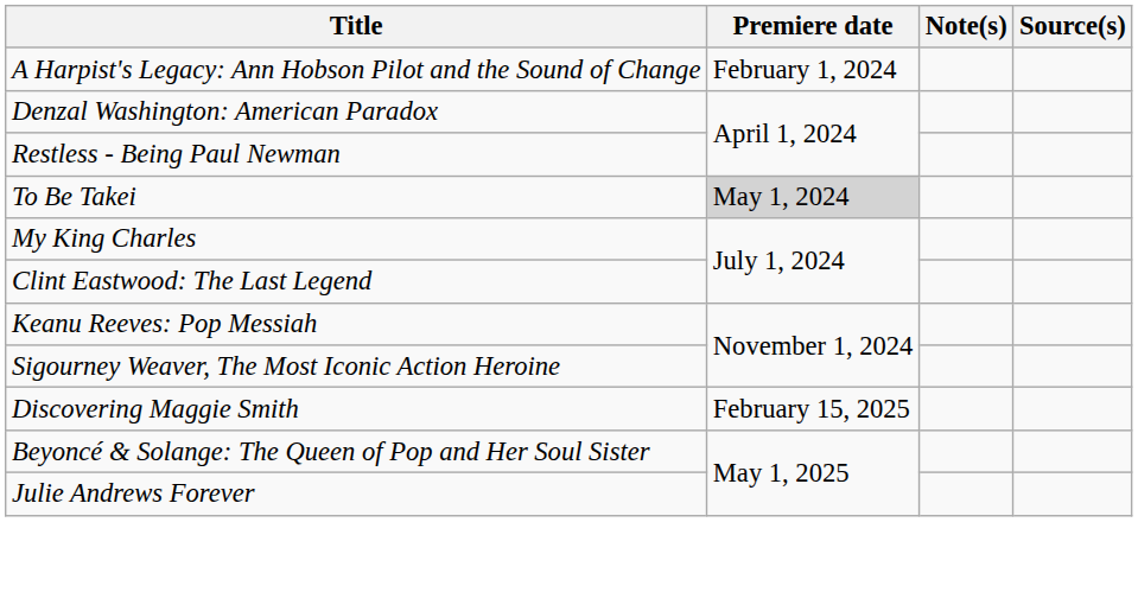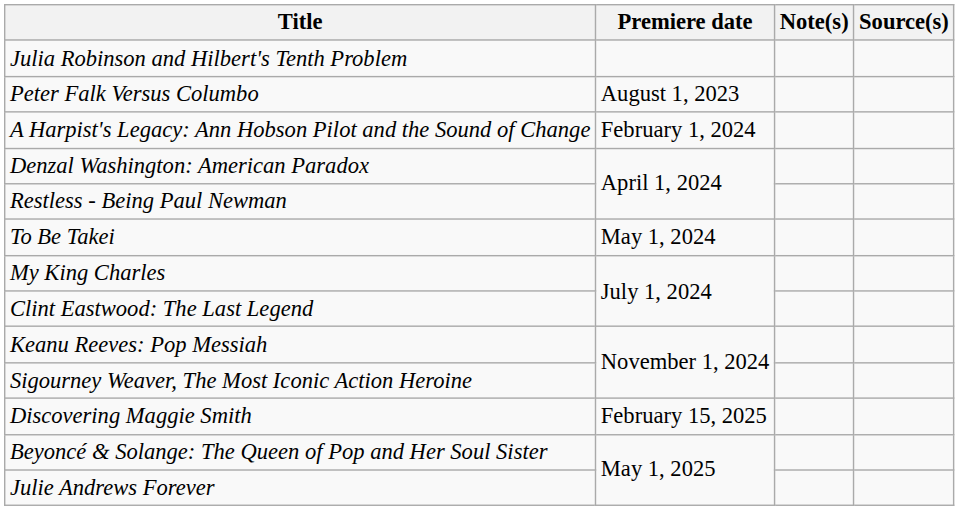 <table class="wikitable sortable">
 <tr>
 <th>Title</th>
 <th>Premiere date</th>
 <th>Note(s)</th>
 <th>Source(s)</th>
+</tr>
+<tr>
+<td><em>Julia Robinson and Hilbert's Tenth Problem</em></td>
+<td></td>
+<td></td>
+<td></td>
+</tr>
+<tr>
+<td><em>Peter Falk Versus Columbo</em></td>
+<td>August 1, 2023</td>
+<td></td>
+<td></td>
 </tr>
 <tr>
 <td><em>A Harpist's Legacy: Ann Hobson Pilot and the Sound of Change</em></td>
 <td>February 1, 2024</td>
 <td></td>
 <td></td>
 </tr>
 <tr>
 <td><em>Denzal Washington: American Paradox</em></td>
 <td rowspan="2">April 1, 2024</td>
 <td></td>
 <td></td>
 </tr>
 <tr>
 <td><em>Restless - Being Paul Newman</em></td>
 <td></td>
 <td></td>
 </tr>
 <tr>
 <td><em>To Be Takei</em></td>
-<td style="background: lightgrey;">May 1, 2024</td>
+<td>May 1, 2024</td>
 <td></td>
 <td></td>
 </tr>
 <tr>
 <td><em>My King Charles</em></td>
 <td rowspan="2">July 1, 2024</td>
 <td></td>
 <td></td>
 </tr>
 <tr>
 <td><em>Clint Eastwood: The Last Legend</em></td>
 <td></td>
 <td></td>
 </tr>
 <tr>
 <td><em>Keanu Reeves: Pop Messiah</em></td>
 <td rowspan="2">November 1, 2024</td>
 <td></td>
 <td></td>
 </tr>
 <tr>
 <td><em>Sigourney Weaver, The Most Iconic Action Heroine</em></td>
 <td></td>
 <td></td>
 </tr>
 <tr>
 <td><em>Discovering Maggie Smith</em></td>
 <td>February 15, 2025</td>
 <td></td>
 <td></td>
 </tr>
 <tr>
 <td><em>Beyoncé & Solange: The Queen of Pop and Her Soul Sister</em></td>
 <td rowspan="2">May 1, 2025</td>
 <td></td>
 <td></td>
 </tr>
 <tr>
 <td><em>Julie Andrews Forever</em></td>
 <td></td>
 <td></td>
 </tr>
 </table>
